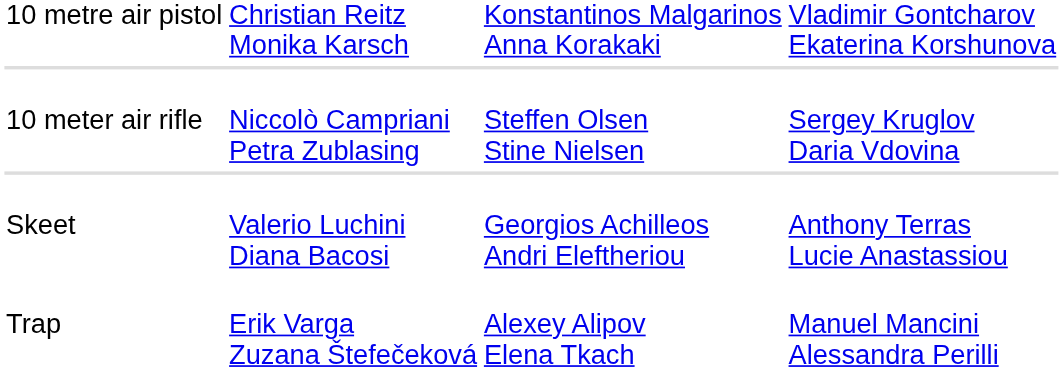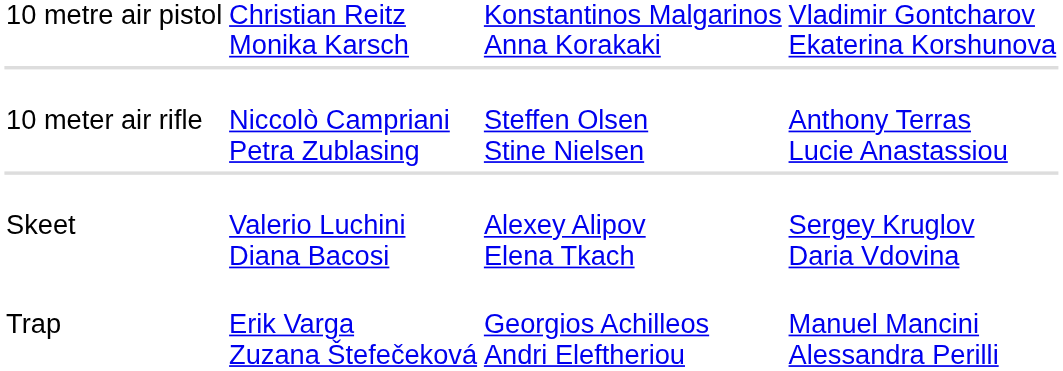 <table>
 <tr>
 <td>10 metre air pistol <br></td>
 <td><br><a href='#'>Christian Reitz</a><br><a href='#'>Monika Karsch</a></td>
 <td><br><a href='#'>Konstantinos Malgarinos</a><br><a href='#'>Anna Korakaki</a></td>
 <td><br><a href='#'>Vladimir Gontcharov</a><br><a href='#'>Ekaterina Korshunova</a></td>
 </tr>
 <tr bgcolor=#DDDDDD>
 <td colspan=7></td>
 </tr>
 <tr>
 <td>10 meter air rifle <br></td>
 <td><br><a href='#'>Niccolò Campriani</a><br><a href='#'>Petra Zublasing</a></td>
 <td><br><a href='#'>Steffen Olsen</a><br><a href='#'>Stine Nielsen</a></td>
-<td><br><a href='#'>Sergey Kruglov</a><br><a href='#'>Daria Vdovina</a></td>
+<td><br><a href='#'>Anthony Terras</a><br><a href='#'>Lucie Anastassiou</a></td>
 </tr>
 <tr bgcolor=#DDDDDD>
 <td colspan=7></td>
 </tr>
 <tr>
 <td>Skeet<br></td>
 <td><br><a href='#'>Valerio Luchini</a><br><a href='#'>Diana Bacosi</a></td>
-<td><br><a href='#'>Georgios Achilleos</a><br><a href='#'>Andri Eleftheriou</a></td>
-<td><br><a href='#'>Anthony Terras</a><br><a href='#'>Lucie Anastassiou</a></td>
+<td><br><a href='#'>Alexey Alipov</a><br><a href='#'>Elena Tkach</a></td>
+<td><br><a href='#'>Sergey Kruglov</a><br><a href='#'>Daria Vdovina</a></td>
 </tr>
 <tr>
 <td>Trap<br></td>
 <td><br><a href='#'>Erik Varga</a><br><a href='#'>Zuzana Štefečeková</a></td>
-<td><br><a href='#'>Alexey Alipov</a><br><a href='#'>Elena Tkach</a></td>
+<td><br><a href='#'>Georgios Achilleos</a><br><a href='#'>Andri Eleftheriou</a></td>
 <td><br><a href='#'>Manuel Mancini</a><br><a href='#'>Alessandra Perilli</a></td>
 </tr>
 </table>
